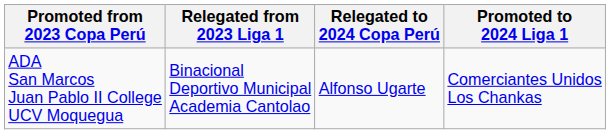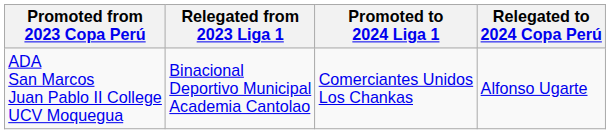 <table class="wikitable">
 <tr>
 <th>Promoted from<br><a href='#'>2023 Copa Perú</a></th>
 <th>Relegated from<br><a href='#'>2023 Liga 1</a></th>
+<th>Promoted to<br><a href='#'>2024 Liga 1</a></th>
 <th>Relegated to<br><a href='#'>2024 Copa Perú</a></th>
-<th>Promoted to<br><a href='#'>2024 Liga 1</a></th>
 </tr>
 <tr>
 <td> <a href='#'>ADA</a> <br> <a href='#'>San Marcos</a> <br> <a href='#'>Juan Pablo II College</a> <br> <a href='#'>UCV Moquegua</a> </td>
 <td> <a href='#'>Binacional</a> <br> <a href='#'>Deportivo Municipal</a> <br> <a href='#'>Academia Cantolao</a> </td>
+<td> <a href='#'>Comerciantes Unidos</a> <br> <a href='#'>Los Chankas</a> </td>
 <td> <a href='#'>Alfonso Ugarte</a> </td>
-<td> <a href='#'>Comerciantes Unidos</a> <br> <a href='#'>Los Chankas</a> </td>
 </tr>
 </table>
